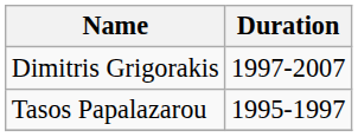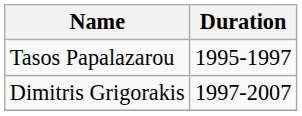 <table class="wikitable">
 <tr>
 <th>Name</th>
 <th>Duration</th>
 </tr>
 <tr>
+<td>Tasos Papalazarou</td>
+<td>1995-1997</td>
+</tr>
+<tr>
 <td>Dimitris Grigorakis</td>
 <td>1997-2007</td>
 </tr>
 <tr>
-<td>Tasos Papalazarou</td>
-<td>1995-1997</td>
-</tr>
-<tr>
 </tr>
 </table>
